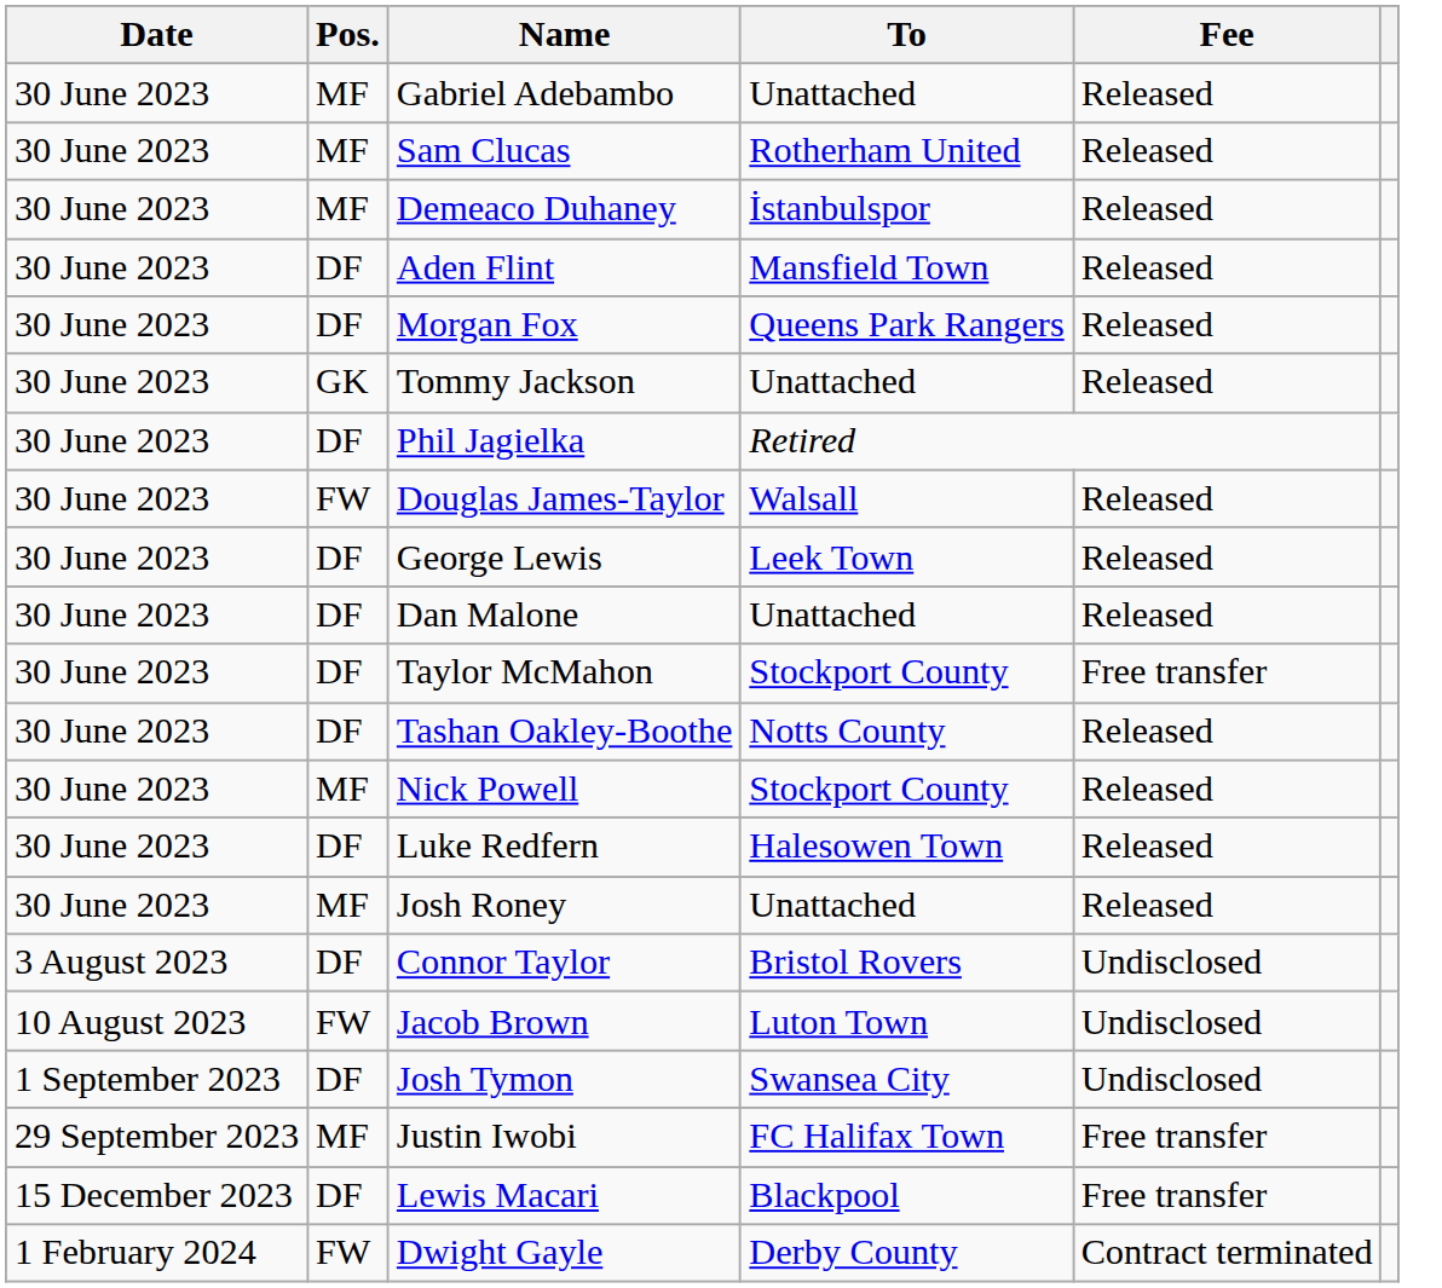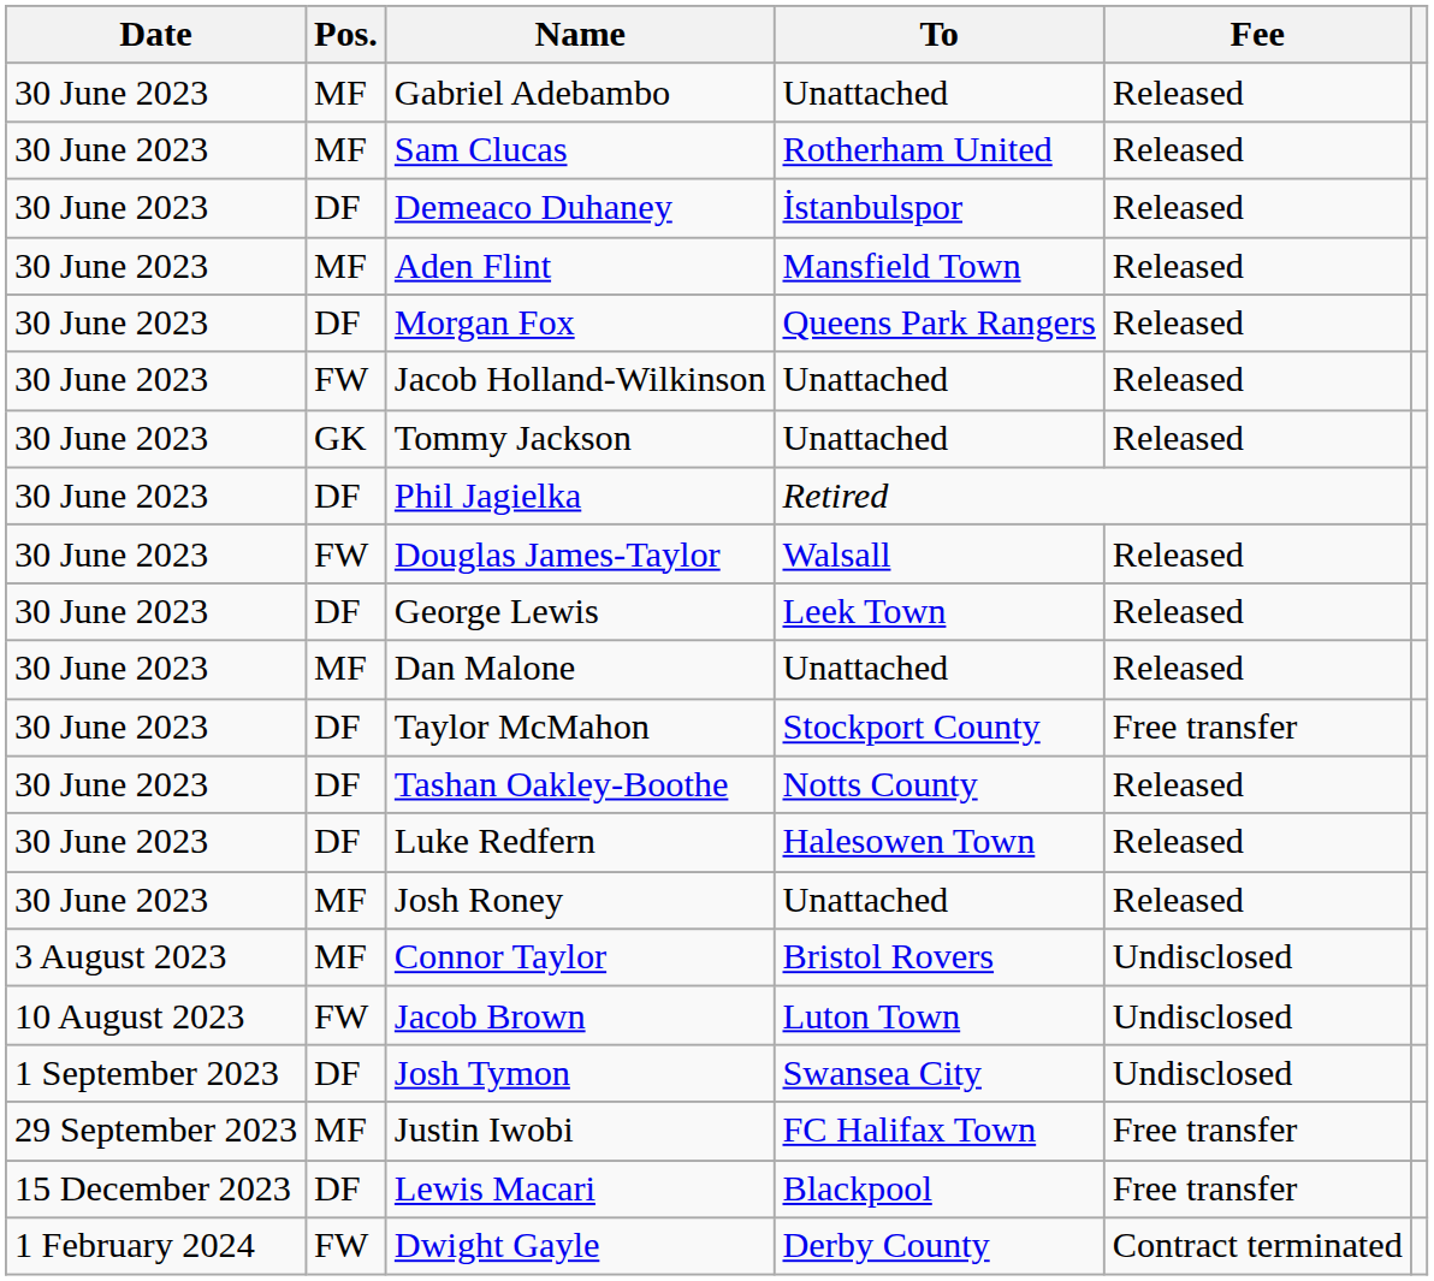 <table class="wikitable">
 <tr>
 <th>Date</th>
 <th>Pos.</th>
 <th>Name</th>
 <th>To</th>
 <th>Fee</th>
 <th></th>
 </tr>
 <tr>
 <td>30 June 2023</td>
 <td>MF</td>
 <td> Gabriel Adebambo</td>
 <td>Unattached</td>
 <td>Released</td>
 <td></td>
 </tr>
 <tr>
 <td>30 June 2023</td>
 <td>MF</td>
 <td> <a href='#'>Sam Clucas</a></td>
 <td> <a href='#'>Rotherham United</a></td>
 <td>Released</td>
 <td></td>
 </tr>
 <tr>
 <td>30 June 2023</td>
-<td>MF</td>
+<td>DF</td>
 <td> <a href='#'>Demeaco Duhaney</a></td>
 <td> <a href='#'>İstanbulspor</a></td>
 <td>Released</td>
 <td></td>
 </tr>
 <tr>
 <td>30 June 2023</td>
-<td>DF</td>
+<td>MF</td>
 <td> <a href='#'>Aden Flint</a></td>
 <td> <a href='#'>Mansfield Town</a></td>
 <td>Released</td>
 <td></td>
 </tr>
 <tr>
 <td>30 June 2023</td>
 <td>DF</td>
 <td> <a href='#'>Morgan Fox</a></td>
 <td> <a href='#'>Queens Park Rangers</a></td>
+<td>Released</td>
+<td></td>
+</tr>
+<tr>
+<td>30 June 2023</td>
+<td>FW</td>
+<td> Jacob Holland-Wilkinson</td>
+<td>Unattached</td>
 <td>Released</td>
 <td></td>
 </tr>
 <tr>
 <td>30 June 2023</td>
 <td>GK</td>
 <td> Tommy Jackson</td>
 <td>Unattached</td>
 <td>Released</td>
 <td></td>
 </tr>
 <tr>
 <td>30 June 2023</td>
 <td>DF</td>
 <td> <a href='#'>Phil Jagielka</a></td>
 <td colspan=2><em>Retired</em></td>
 <td></td>
 </tr>
 <tr>
 <td>30 June 2023</td>
 <td>FW</td>
 <td> <a href='#'>Douglas James-Taylor</a></td>
 <td> <a href='#'>Walsall</a></td>
 <td>Released</td>
 <td></td>
 </tr>
 <tr>
 <td>30 June 2023</td>
 <td>DF</td>
 <td> George Lewis</td>
 <td> <a href='#'>Leek Town</a></td>
 <td>Released</td>
 <td></td>
 </tr>
 <tr>
 <td>30 June 2023</td>
-<td>DF</td>
+<td>MF</td>
 <td> Dan Malone</td>
 <td>Unattached</td>
 <td>Released</td>
 <td></td>
 </tr>
 <tr>
 <td>30 June 2023</td>
 <td>DF</td>
 <td> Taylor McMahon</td>
 <td> <a href='#'>Stockport County</a></td>
 <td>Free transfer</td>
 <td></td>
 </tr>
 <tr>
 <td>30 June 2023</td>
 <td>DF</td>
 <td> <a href='#'>Tashan Oakley-Boothe</a></td>
 <td> <a href='#'>Notts County</a></td>
 <td>Released</td>
 <td></td>
 </tr>
 <tr>
 <td>30 June 2023</td>
-<td>MF</td>
-<td> <a href='#'>Nick Powell</a></td>
-<td> <a href='#'>Stockport County</a></td>
-<td>Released</td>
-<td></td>
-</tr>
-<tr>
-<td>30 June 2023</td>
 <td>DF</td>
 <td> Luke Redfern</td>
 <td> <a href='#'>Halesowen Town</a></td>
 <td>Released</td>
 <td></td>
 </tr>
 <tr>
 <td>30 June 2023</td>
 <td>MF</td>
 <td> Josh Roney</td>
 <td>Unattached</td>
 <td>Released</td>
 <td></td>
 </tr>
 <tr>
 <td>3 August 2023</td>
-<td>DF</td>
+<td>MF</td>
 <td> <a href='#'>Connor Taylor</a></td>
 <td> <a href='#'>Bristol Rovers</a></td>
 <td>Undisclosed</td>
 <td></td>
 </tr>
 <tr>
 <td>10 August 2023</td>
 <td>FW</td>
 <td> <a href='#'>Jacob Brown</a></td>
 <td> <a href='#'>Luton Town</a></td>
 <td>Undisclosed</td>
 <td></td>
 </tr>
 <tr>
 <td>1 September 2023</td>
 <td>DF</td>
 <td> <a href='#'>Josh Tymon</a></td>
 <td> <a href='#'>Swansea City</a></td>
 <td>Undisclosed</td>
 <td></td>
 </tr>
 <tr>
 <td>29 September 2023</td>
 <td>MF</td>
 <td> Justin Iwobi</td>
 <td> <a href='#'>FC Halifax Town</a></td>
 <td>Free transfer</td>
 <td></td>
 </tr>
 <tr>
 <td>15 December 2023</td>
 <td>DF</td>
 <td> <a href='#'>Lewis Macari</a></td>
 <td> <a href='#'>Blackpool</a></td>
 <td>Free transfer</td>
 <td></td>
 </tr>
 <tr>
 <td>1 February 2024</td>
 <td>FW</td>
 <td> <a href='#'>Dwight Gayle</a></td>
 <td> <a href='#'>Derby County</a></td>
 <td>Contract terminated</td>
 <td></td>
 </tr>
 </table>
